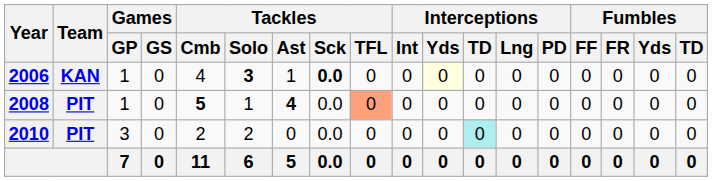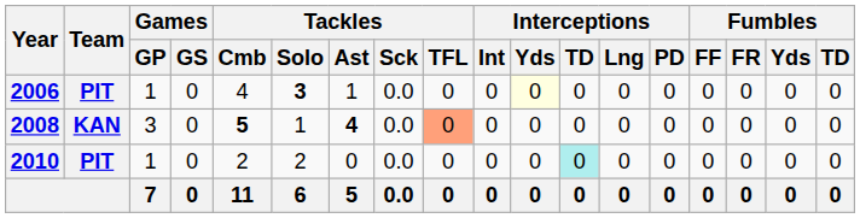 <table class="wikitable" style="text-align:center">
 <tr>
 <th rowspan="2">Year</th>
 <th rowspan="2">Team</th>
 <th colspan="2">Games</th>
 <th colspan="5">Tackles</th>
 <th colspan="5">Interceptions</th>
 <th colspan="4">Fumbles</th>
 </tr>
 <tr>
 <th>GP</th>
 <th>GS</th>
 <th>Cmb</th>
 <th>Solo</th>
 <th>Ast</th>
 <th>Sck</th>
 <th>TFL</th>
 <th>Int</th>
 <th>Yds</th>
 <th>TD</th>
 <th>Lng</th>
 <th>PD</th>
 <th>FF</th>
 <th>FR</th>
 <th>Yds</th>
 <th>TD</th>
 </tr>
 <tr>
 <th><a href='#'>2006</a></th>
-<th><a href='#'>KAN</a></th>
+<th><a href='#'>PIT</a></th>
 <td>1</td>
 <td>0</td>
 <td>4</td>
 <td><strong>3</strong></td>
 <td>1</td>
-<td><strong>0.0</strong></td>
+<td>0.0</td>
 <td>0</td>
 <td>0</td>
 <td style="background: lightyellow;">0</td>
 <td>0</td>
 <td>0</td>
 <td>0</td>
 <td>0</td>
 <td>0</td>
 <td>0</td>
 <td>0</td>
 </tr>
 <tr>
 <th><a href='#'>2008</a></th>
-<th><a href='#'>PIT</a></th>
-<td>1</td>
+<th><a href='#'>KAN</a></th>
+<td>3</td>
 <td>0</td>
 <td><strong>5</strong></td>
 <td>1</td>
 <td><strong>4</strong></td>
 <td>0.0</td>
 <td style="background: lightsalmon;">0</td>
 <td>0</td>
 <td>0</td>
 <td>0</td>
 <td>0</td>
 <td>0</td>
 <td>0</td>
 <td>0</td>
 <td>0</td>
 <td>0</td>
 </tr>
 <tr>
 <th><a href='#'>2010</a></th>
 <th><a href='#'>PIT</a></th>
-<td>3</td>
+<td>1</td>
 <td>0</td>
 <td>2</td>
 <td>2</td>
 <td>0</td>
 <td>0.0</td>
 <td>0</td>
 <td>0</td>
 <td>0</td>
 <td style="background: paleturquoise;">0</td>
 <td>0</td>
 <td>0</td>
 <td>0</td>
 <td>0</td>
 <td>0</td>
 <td>0</td>
 </tr>
 <tr>
 <th colspan="2"></th>
 <th>7</th>
 <th>0</th>
 <th>11</th>
 <th>6</th>
 <th>5</th>
 <th>0.0</th>
 <th>0</th>
 <th>0</th>
 <th>0</th>
 <th>0</th>
 <th>0</th>
 <th>0</th>
 <th>0</th>
 <th>0</th>
 <th>0</th>
 <th>0</th>
 </tr>
 </table>
